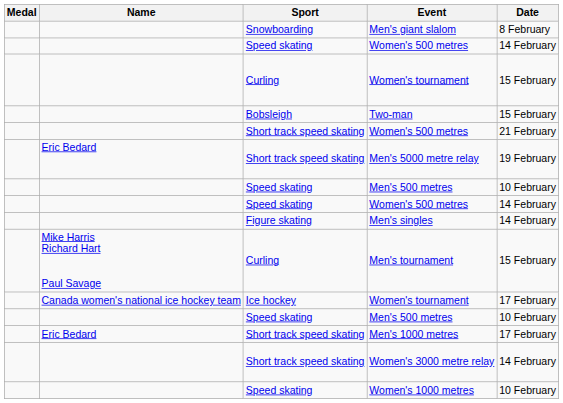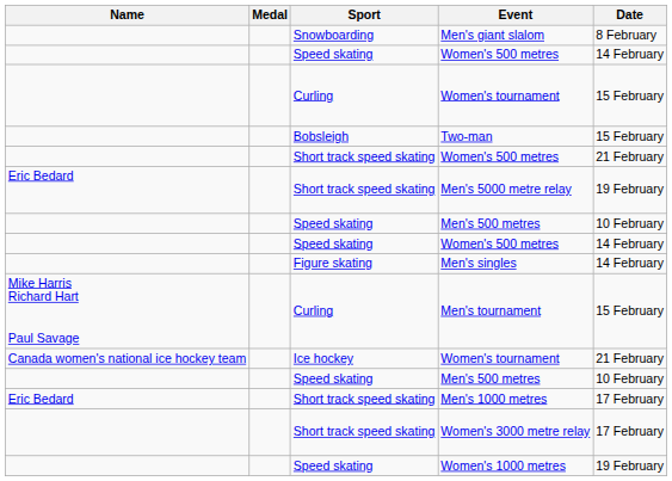 <table class="wikitable sortable" style="font-size:90%">
 <tr>
+<th>Name</th>
 <th>Medal</th>
-<th>Name</th>
 <th>Sport</th>
 <th>Event</th>
 <th>Date</th>
 </tr>
 <tr>
 <td></td>
 <td></td>
 <td><a href='#'>Snowboarding</a></td>
 <td><a href='#'>Men's giant slalom</a></td>
 <td>8 February</td>
 </tr>
 <tr>
 <td></td>
 <td></td>
 <td><a href='#'>Speed skating</a></td>
 <td><a href='#'>Women's 500 metres</a></td>
 <td>14 February</td>
 </tr>
 <tr>
+<td> <br>  <br>  <br>  <br> </td>
 <td></td>
-<td> <br>  <br>  <br>  <br> </td>
 <td><a href='#'>Curling</a></td>
 <td><a href='#'>Women's tournament</a></td>
 <td>15 February</td>
 </tr>
 <tr>
+<td> <br> </td>
 <td></td>
-<td> <br> </td>
 <td><a href='#'>Bobsleigh</a></td>
 <td><a href='#'>Two-man</a></td>
 <td>15 February</td>
 </tr>
 <tr>
 <td></td>
 <td></td>
 <td><a href='#'>Short track speed skating</a></td>
 <td><a href='#'>Women's 500 metres</a></td>
 <td>21 February</td>
 </tr>
 <tr>
+<td><a href='#'>Eric Bedard</a> <br>  <br>  <br> </td>
 <td></td>
-<td><a href='#'>Eric Bedard</a> <br>  <br>  <br> </td>
 <td><a href='#'>Short track speed skating</a></td>
 <td><a href='#'>Men's 5000 metre relay</a></td>
 <td>19 February</td>
 </tr>
 <tr>
 <td></td>
 <td></td>
 <td><a href='#'>Speed skating</a></td>
 <td><a href='#'>Men's 500 metres</a></td>
 <td>10 February</td>
 </tr>
 <tr>
 <td></td>
 <td></td>
 <td><a href='#'>Speed skating</a></td>
 <td><a href='#'>Women's 500 metres</a></td>
 <td>14 February</td>
 </tr>
 <tr>
 <td></td>
 <td></td>
 <td><a href='#'>Figure skating</a></td>
 <td><a href='#'>Men's singles</a></td>
 <td>14 February</td>
 </tr>
 <tr>
+<td><a href='#'>Mike Harris</a> <br> <a href='#'>Richard Hart</a> <br>  <br>  <br> <a href='#'>Paul Savage</a></td>
 <td></td>
-<td><a href='#'>Mike Harris</a> <br> <a href='#'>Richard Hart</a> <br>  <br>  <br> <a href='#'>Paul Savage</a></td>
 <td><a href='#'>Curling</a></td>
 <td><a href='#'>Men's tournament</a></td>
 <td>15 February</td>
 </tr>
 <tr>
+<td><a href='#'>Canada women's national ice hockey team</a><br></td>
 <td></td>
-<td><a href='#'>Canada women's national ice hockey team</a><br></td>
 <td><a href='#'>Ice hockey</a></td>
 <td><a href='#'>Women's tournament</a></td>
-<td>17 February</td>
+<td>21 February</td>
 </tr>
 <tr>
 <td></td>
 <td></td>
 <td><a href='#'>Speed skating</a></td>
 <td><a href='#'>Men's 500 metres</a></td>
 <td>10 February</td>
 </tr>
 <tr>
+<td><a href='#'>Eric Bedard</a></td>
 <td></td>
-<td><a href='#'>Eric Bedard</a></td>
 <td><a href='#'>Short track speed skating</a></td>
 <td><a href='#'>Men's 1000 metres</a></td>
 <td>17 February</td>
 </tr>
 <tr>
+<td> <br>  <br>  <br> </td>
 <td></td>
-<td> <br>  <br>  <br> </td>
 <td><a href='#'>Short track speed skating</a></td>
 <td><a href='#'>Women's 3000 metre relay</a></td>
-<td>14 February</td>
+<td>17 February</td>
 </tr>
 <tr>
 <td></td>
 <td></td>
 <td><a href='#'>Speed skating</a></td>
 <td><a href='#'>Women's 1000 metres</a></td>
-<td>10 February</td>
+<td>19 February</td>
 </tr>
 </table>
